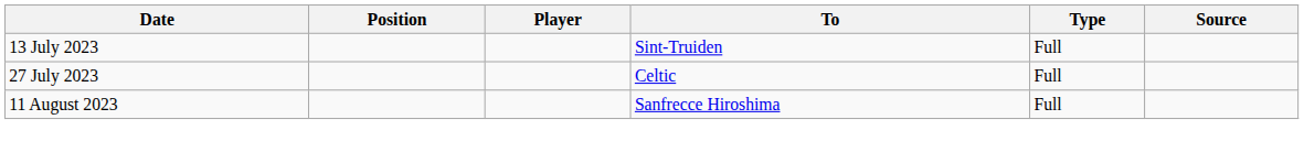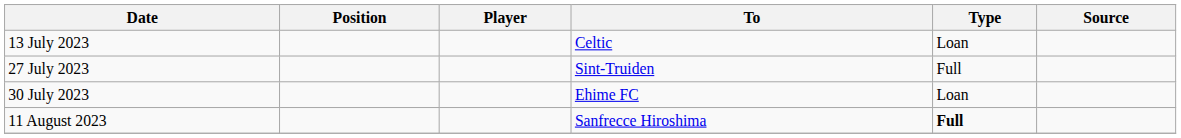 <table class="wikitable sortable" style="width:90%; text-align:center; font-size:95%; text-align:left;">
 <tr>
 <th>Date</th>
 <th>Position</th>
 <th>Player</th>
 <th>To</th>
 <th>Type</th>
 <th>Source</th>
 </tr>
 <tr>
 <td>13 July 2023</td>
 <td></td>
 <td></td>
-<td> <a href='#'>Sint-Truiden</a></td>
-<td>Full</td>
+<td> <a href='#'>Celtic</a></td>
+<td>Loan</td>
 <td></td>
 </tr>
 <tr>
 <td>27 July 2023</td>
 <td></td>
 <td></td>
-<td> <a href='#'>Celtic</a></td>
+<td> <a href='#'>Sint-Truiden</a></td>
 <td>Full</td>
+<td></td>
+</tr>
+<tr>
+<td>30 July 2023</td>
+<td></td>
+<td></td>
+<td> <a href='#'>Ehime FC</a></td>
+<td>Loan</td>
 <td></td>
 </tr>
 <tr>
 <td>11 August 2023</td>
 <td></td>
 <td></td>
 <td> <a href='#'>Sanfrecce Hiroshima</a></td>
-<td>Full</td>
+<td><strong>Full</strong></td>
 <td></td>
 </tr>
 <tr>
 </tr>
 </table>
